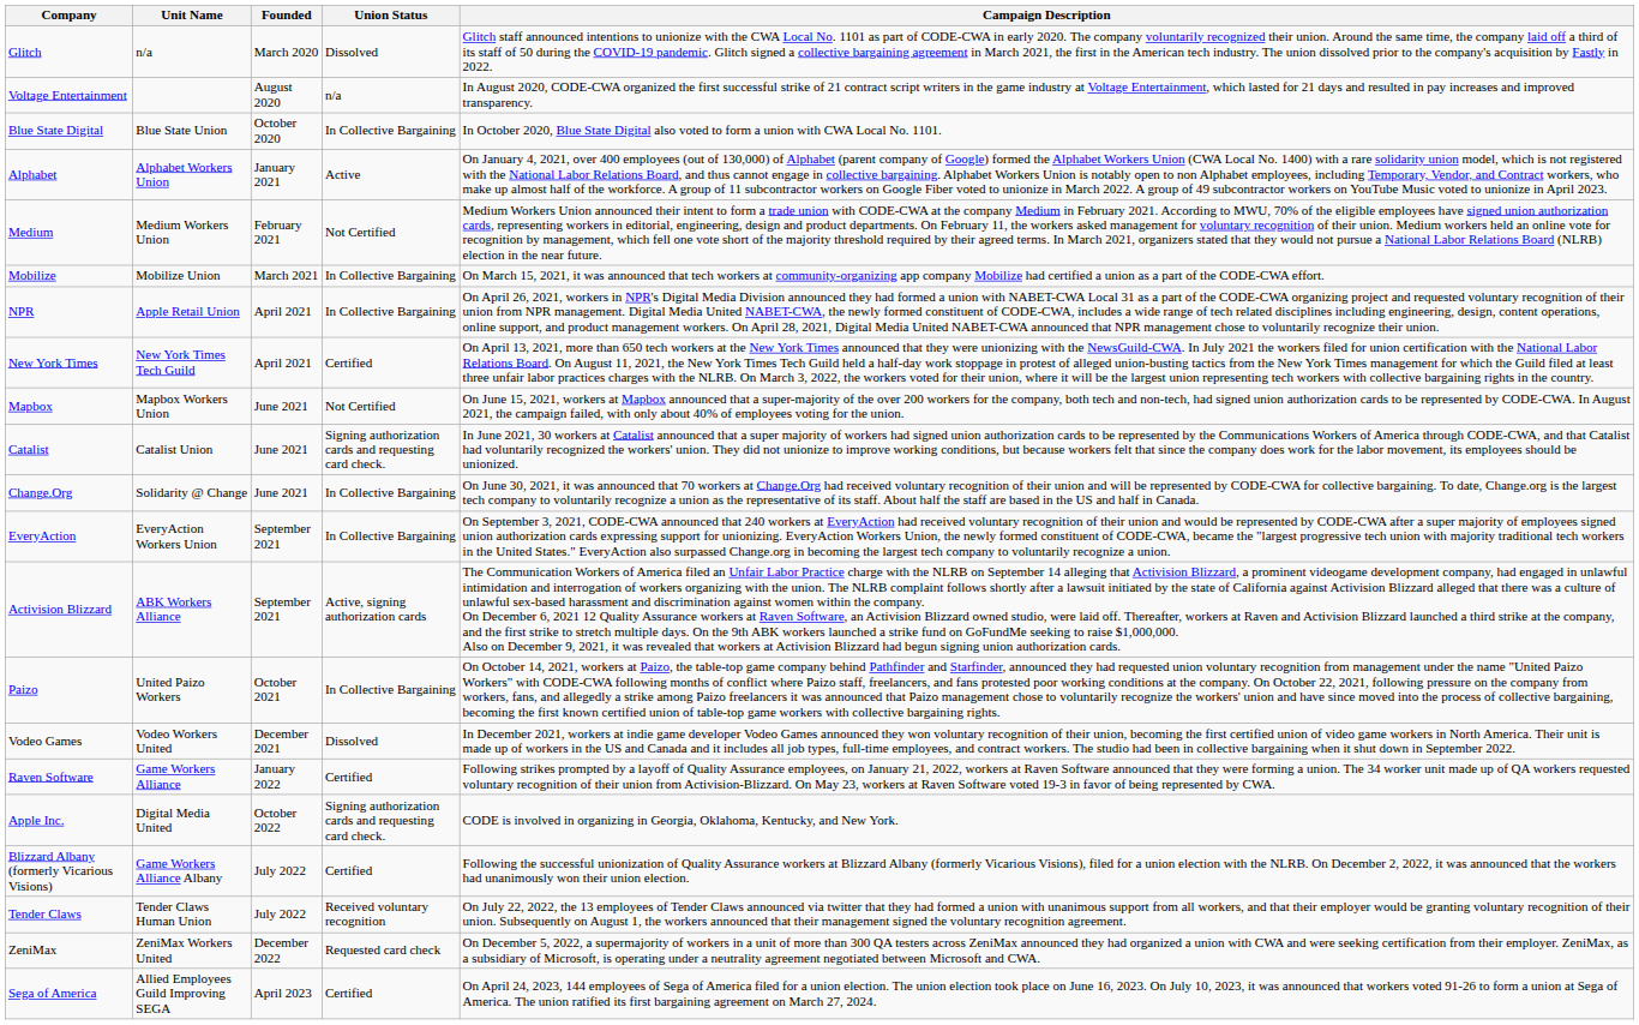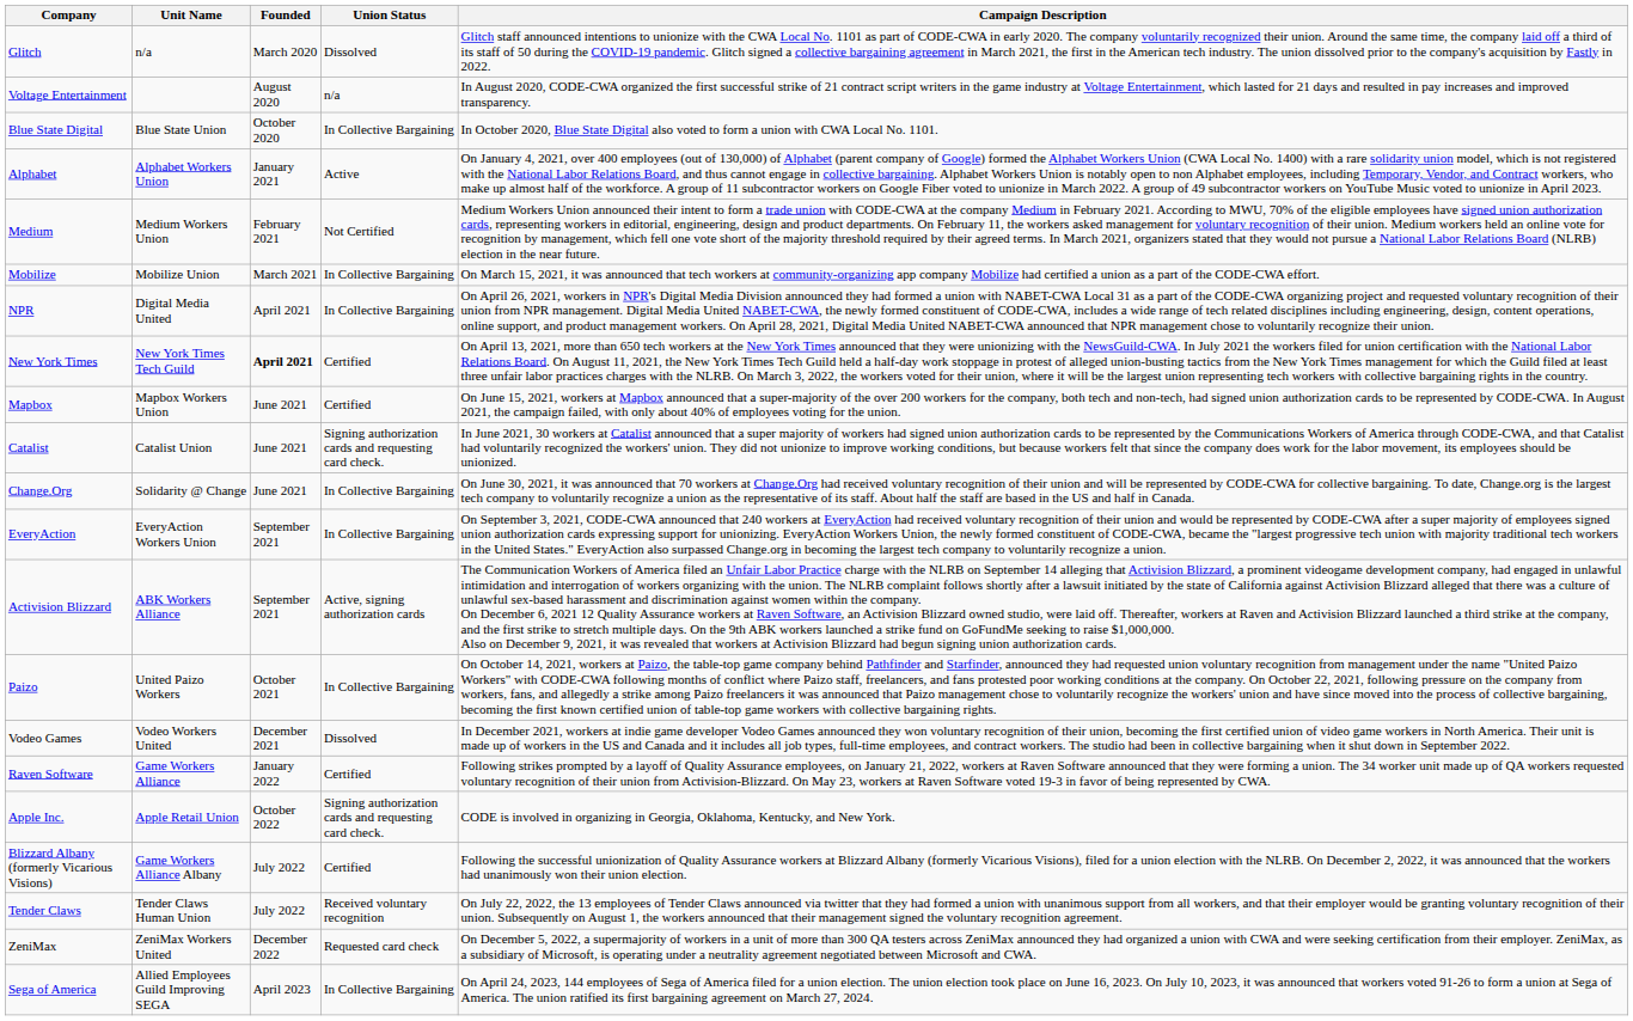 <table class="wikitable">
 <tr>
 <th>Company</th>
 <th>Unit Name</th>
 <th>Founded</th>
 <th>Union Status</th>
 <th>Campaign Description</th>
 </tr>
 <tr>
 <td><a href='#'>Glitch</a></td>
 <td>n/a</td>
 <td>March 2020</td>
 <td>Dissolved</td>
 <td><a href='#'>Glitch</a> staff announced intentions to unionize with the CWA <a href='#'>Local No</a>. 1101 as part of CODE-CWA in early 2020. The company <a href='#'>voluntarily recognized</a> their union. Around the same time, the company <a href='#'>laid off</a> a third of its staff of 50 during the <a href='#'>COVID-19 pandemic</a>. Glitch signed a <a href='#'>collective bargaining agreement</a> in March 2021, the first in the American tech industry. The union dissolved prior to the company's acquisition by <a href='#'>Fastly</a> in 2022.</td>
 </tr>
 <tr>
 <td><a href='#'>Voltage Entertainment</a></td>
 <td></td>
 <td>August 2020</td>
 <td>n/a</td>
 <td>In August 2020, CODE-CWA organized the first successful strike of 21 contract script writers in the game industry at <a href='#'>Voltage Entertainment</a>, which lasted for 21 days and resulted in pay increases and improved transparency.</td>
 </tr>
 <tr>
 <td><a href='#'>Blue State Digital</a></td>
 <td>Blue State Union</td>
 <td>October 2020</td>
 <td>In Collective Bargaining</td>
 <td>In October 2020, <a href='#'>Blue State Digital</a> also voted to form a union with CWA Local No. 1101.</td>
 </tr>
 <tr>
 <td><a href='#'>Alphabet</a></td>
 <td><a href='#'>Alphabet Workers Union</a></td>
 <td>January 2021</td>
 <td>Active</td>
 <td>On January 4, 2021, over 400 employees (out of 130,000) of <a href='#'>Alphabet</a> (parent company of <a href='#'>Google</a>) formed the <a href='#'>Alphabet Workers Union</a> (CWA Local No. 1400) with a rare <a href='#'>solidarity union</a> model, which is not registered with the <a href='#'>National Labor Relations Board</a>, and thus cannot engage in <a href='#'>collective bargaining</a>. Alphabet Workers Union is notably open to non Alphabet employees, including <a href='#'>Temporary, Vendor, and Contract</a> workers, who make up almost half of the workforce. A group of 11 subcontractor workers on Google Fiber voted to unionize in March 2022. A group of 49 subcontractor workers on YouTube Music voted to unionize in April 2023.</td>
 </tr>
 <tr>
 <td><a href='#'>Medium</a></td>
 <td>Medium Workers Union</td>
 <td>February 2021</td>
 <td>Not Certified</td>
 <td>Medium Workers Union announced their intent to form a <a href='#'>trade union</a> with CODE-CWA at the company <a href='#'>Medium</a> in February 2021. According to MWU, 70% of the eligible employees have <a href='#'>signed union authorization cards</a>, representing workers in editorial, engineering, design and product departments. On February 11, the workers asked management for <a href='#'>voluntary recognition</a> of their union. Medium workers held an online vote for recognition by management, which fell one vote short of the majority threshold required by their agreed terms. In March 2021, organizers stated that they would not pursue a <a href='#'>National Labor Relations Board</a> (NLRB) election in the near future.</td>
 </tr>
 <tr>
 <td><a href='#'>Mobilize</a></td>
 <td>Mobilize Union</td>
 <td>March 2021</td>
 <td>In Collective Bargaining</td>
 <td>On March 15, 2021, it was announced that tech workers at <a href='#'>community-organizing</a> app company <a href='#'>Mobilize</a> had certified a union as a part of the CODE-CWA effort.</td>
 </tr>
 <tr>
 <td><a href='#'>NPR</a></td>
-<td><a href='#'>Apple Retail Union</a></td>
+<td>Digital Media United</td>
 <td>April 2021</td>
 <td>In Collective Bargaining</td>
 <td>On April 26, 2021, workers in <a href='#'>NPR</a>'s Digital Media Division announced they had formed a union with NABET-CWA Local 31 as a part of the CODE-CWA organizing project and requested voluntary recognition of their union from NPR management. Digital Media United <a href='#'>NABET-CWA</a>, the newly formed constituent of CODE-CWA, includes a wide range of tech related disciplines including engineering, design, content operations, online support, and product management workers. On April 28, 2021, Digital Media United NABET-CWA announced that NPR management chose to voluntarily recognize their union.</td>
 </tr>
 <tr>
 <td><a href='#'>New York Times</a></td>
 <td><a href='#'>New York Times Tech Guild</a></td>
-<td>April 2021</td>
+<td><strong>April 2021</strong></td>
 <td>Certified</td>
 <td>On April 13, 2021, more than 650 tech workers at the <a href='#'>New York Times</a> announced that they were unionizing with the <a href='#'>NewsGuild-CWA</a>. In July 2021 the workers filed for union certification with the <a href='#'>National Labor Relations Board</a>. On August 11, 2021, the New York Times Tech Guild held a half-day work stoppage in protest of alleged union-busting tactics from the New York Times management for which the Guild filed at least three unfair labor practices charges with the NLRB. On March 3, 2022, the workers voted for their union, where it will be the largest union representing tech workers with collective bargaining rights in the country.</td>
 </tr>
 <tr>
 <td><a href='#'>Mapbox</a></td>
 <td>Mapbox Workers Union</td>
 <td>June 2021</td>
-<td>Not Certified</td>
+<td>Certified</td>
 <td>On June 15, 2021, workers at <a href='#'>Mapbox</a> announced that a super-majority of the over 200 workers for the company, both tech and non-tech, had signed union authorization cards to be represented by CODE-CWA. In August 2021, the campaign failed, with only about 40% of employees voting for the union.</td>
 </tr>
 <tr>
 <td><a href='#'>Catalist</a></td>
 <td>Catalist Union</td>
 <td>June 2021</td>
 <td>Signing authorization cards and requesting card check.</td>
 <td>In June 2021, 30 workers at <a href='#'>Catalist</a> announced that a super majority of workers had signed union authorization cards to be represented by the Communications Workers of America through CODE-CWA, and that Catalist had voluntarily recognized the workers' union. They did not unionize to improve working conditions, but because workers felt that since the company does work for the labor movement, its employees should be unionized.</td>
 </tr>
 <tr>
 <td><a href='#'>Change.Org</a></td>
 <td>Solidarity @ Change</td>
 <td>June 2021</td>
 <td>In Collective Bargaining</td>
 <td>On June 30, 2021, it was announced that 70 workers at <a href='#'>Change.Org</a> had received voluntary recognition of their union and will be represented by CODE-CWA for collective bargaining. To date, Change.org is the largest tech company to voluntarily recognize a union as the representative of its staff. About half the staff are based in the US and half in Canada.</td>
 </tr>
 <tr>
 <td><a href='#'>EveryAction</a></td>
 <td>EveryAction Workers Union</td>
 <td>September 2021</td>
 <td>In Collective Bargaining</td>
 <td>On September 3, 2021, CODE-CWA announced that 240 workers at <a href='#'>EveryAction</a> had received voluntary recognition of their union and would be represented by CODE-CWA after a super majority of employees signed union authorization cards expressing support for unionizing. EveryAction Workers Union, the newly formed constituent of CODE-CWA, became the "largest progressive tech union with majority traditional tech workers in the United States." EveryAction also surpassed Change.org in becoming the largest tech company to voluntarily recognize a union.</td>
 </tr>
 <tr>
 <td><a href='#'>Activision Blizzard</a></td>
 <td><a href='#'>ABK Workers Alliance</a></td>
 <td>September 2021</td>
 <td>Active, signing authorization cards</td>
 <td>The Communication Workers of America filed an <a href='#'>Unfair Labor Practice</a> charge with the NLRB on September 14 alleging that <a href='#'>Activision Blizzard</a>, a prominent videogame development company, had engaged in unlawful intimidation and interrogation of workers organizing with the union. The NLRB complaint follows shortly after a lawsuit initiated by the state of California against Activision Blizzard alleged that there was a culture of unlawful sex-based harassment and discrimination against women within the company.<br>On December 6, 2021 12 Quality Assurance workers at <a href='#'>Raven Software</a>, an Activision Blizzard owned studio, were laid off. Thereafter, workers at Raven and Activision Blizzard launched a third strike at the company, and the first strike to stretch multiple days. On the 9th ABK workers launched a strike fund on GoFundMe seeking to raise $1,000,000.<br>Also on December 9, 2021, it was revealed that workers at Activision Blizzard had begun signing union authorization cards.</td>
 </tr>
 <tr>
 <td><a href='#'>Paizo</a></td>
 <td>United Paizo Workers</td>
 <td>October 2021</td>
 <td>In Collective Bargaining</td>
 <td>On October 14, 2021, workers at <a href='#'>Paizo</a>, the table-top game company behind <a href='#'>Pathfinder</a> and <a href='#'>Starfinder</a>, announced they had requested union voluntary recognition from management under the name "United Paizo Workers" with CODE-CWA following months of conflict where Paizo staff, freelancers, and fans protested poor working conditions at the company. On October 22, 2021, following pressure on the company from workers, fans, and allegedly a strike among Paizo freelancers it was announced that Paizo management chose to voluntarily recognize the workers' union and have since moved into the process of collective bargaining, becoming the first known certified union of table-top game workers with collective bargaining rights.</td>
 </tr>
 <tr>
 <td>Vodeo Games</td>
 <td>Vodeo Workers United</td>
 <td>December 2021</td>
 <td>Dissolved</td>
 <td>In December 2021, workers at indie game developer Vodeo Games announced they won voluntary recognition of their union, becoming the first certified union of video game workers in North America. Their unit is made up of workers in the US and Canada and it includes all job types, full-time employees, and contract workers. The studio had been in collective bargaining when it shut down in September 2022.</td>
 </tr>
 <tr>
 <td><a href='#'>Raven Software</a></td>
 <td><a href='#'>Game Workers Alliance</a></td>
 <td>January 2022</td>
 <td>Certified</td>
 <td>Following strikes prompted by a layoff of Quality Assurance employees, on January 21, 2022, workers at Raven Software announced that they were forming a union. The 34 worker unit made up of QA workers requested voluntary recognition of their union from Activision-Blizzard.  On May 23, workers at Raven Software voted 19-3 in favor of being represented by CWA.</td>
 </tr>
 <tr>
 <td><a href='#'>Apple Inc.</a></td>
-<td>Digital Media United</td>
+<td><a href='#'>Apple Retail Union</a></td>
 <td>October 2022</td>
 <td>Signing authorization cards and requesting card check.</td>
 <td>CODE is involved in organizing in Georgia, Oklahoma, Kentucky, and New York.</td>
 </tr>
 <tr>
 <td><a href='#'>Blizzard Albany</a> (formerly Vicarious Visions)</td>
 <td><a href='#'>Game Workers Alliance</a> Albany</td>
 <td>July 2022</td>
 <td>Certified</td>
 <td>Following the successful unionization of Quality Assurance workers at Blizzard Albany (formerly Vicarious Visions), filed for a union election with the NLRB. On December 2, 2022, it was announced that the workers had unanimously won their union election.</td>
 </tr>
 <tr>
 <td><a href='#'>Tender Claws</a></td>
 <td>Tender Claws Human Union</td>
 <td>July 2022</td>
 <td>Received voluntary recognition</td>
 <td>On July 22, 2022, the 13 employees of Tender Claws announced via twitter that they had formed a union with unanimous support from all workers, and that their employer would be granting voluntary recognition of their union.  Subsequently on August 1, the workers announced that their management signed the voluntary recognition agreement.</td>
 </tr>
 <tr>
 <td>ZeniMax</td>
 <td>ZeniMax Workers United</td>
 <td>December 2022</td>
 <td>Requested card check</td>
 <td>On December 5, 2022, a supermajority of workers in a unit of more than 300 QA testers across ZeniMax announced they had organized a union with CWA and were seeking certification from their employer. ZeniMax, as a subsidiary of Microsoft, is operating under a neutrality agreement negotiated between Microsoft and CWA.</td>
 </tr>
 <tr>
 <td><a href='#'>Sega of America</a></td>
 <td>Allied Employees Guild Improving SEGA</td>
 <td>April 2023</td>
-<td>Certified</td>
+<td>In Collective Bargaining</td>
 <td>On April 24, 2023, 144 employees of Sega of America filed for a union election. The union election took place on June 16, 2023. On July 10, 2023, it was announced that workers voted 91-26 to form a union at Sega of America. The union ratified its first bargaining agreement on March 27, 2024.</td>
 </tr>
 </table>
